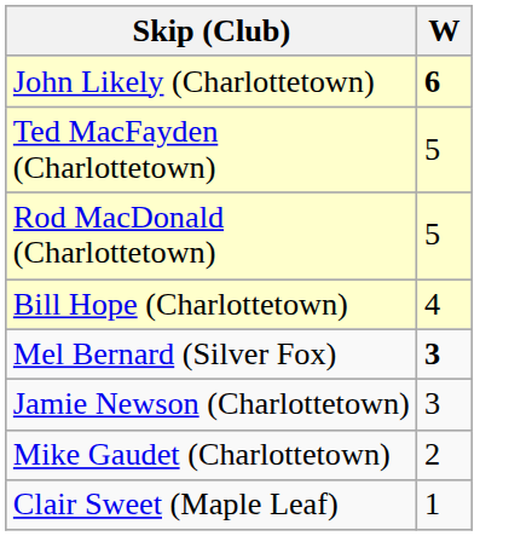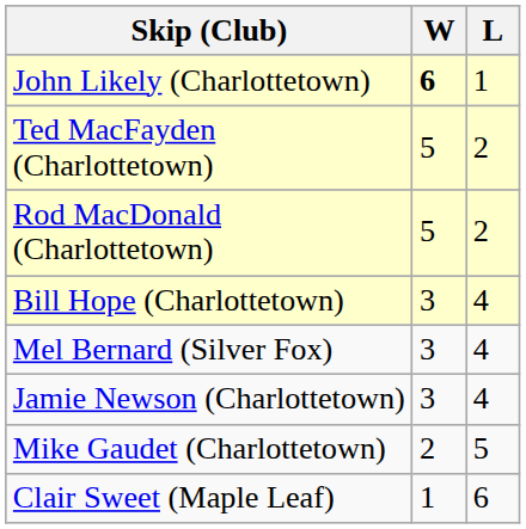 <table class="wikitable">
 <tr>
 <th bgcolor="#efefef" width="200">Skip (Club)</th>
 <th bgcolor="#efefef" width="20">W</th>
+<th bgcolor="#efefef" width="20">L</th>
 </tr>
 <tr bgcolor="#ffffcc">
 <td><a href='#'>John Likely</a> (Charlottetown)</td>
 <td><strong>6</strong></td>
+<td>1</td>
 </tr>
 <tr bgcolor="#ffffcc">
 <td><a href='#'>Ted MacFayden</a> (Charlottetown)</td>
 <td>5</td>
+<td>2</td>
 </tr>
 <tr bgcolor="#ffffcc">
 <td><a href='#'>Rod MacDonald</a> (Charlottetown)</td>
 <td>5</td>
+<td>2</td>
 </tr>
 <tr bgcolor="#ffffcc">
 <td><a href='#'>Bill Hope</a> (Charlottetown)</td>
+<td>3</td>
 <td>4</td>
 </tr>
 <tr>
 <td><a href='#'>Mel Bernard</a> (Silver Fox)</td>
-<td><strong>3</strong></td>
+<td>3</td>
+<td>4</td>
 </tr>
 <tr>
 <td><a href='#'>Jamie Newson</a> (Charlottetown)</td>
 <td>3</td>
+<td>4</td>
 </tr>
 <tr>
 <td><a href='#'>Mike Gaudet</a> (Charlottetown)</td>
 <td>2</td>
+<td>5</td>
 </tr>
 <tr>
 <td><a href='#'>Clair Sweet</a> (Maple Leaf)</td>
 <td>1</td>
+<td>6</td>
 </tr>
 </table>
